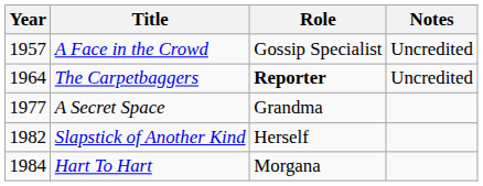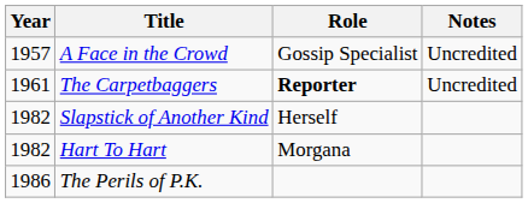 <table class="wikitable">
 <tr>
 <th>Year</th>
 <th>Title</th>
 <th>Role</th>
 <th>Notes</th>
 </tr>
 <tr>
 <td>1957</td>
 <td><em><a href='#'>A Face in the Crowd</a></em></td>
 <td>Gossip Specialist</td>
 <td>Uncredited</td>
 </tr>
 <tr>
-<td>1964</td>
+<td>1961</td>
 <td><em><a href='#'>The Carpetbaggers</a></em></td>
 <td><strong>Reporter</strong></td>
 <td>Uncredited</td>
-</tr>
-<tr>
-<td>1977</td>
-<td><em>A Secret Space</em></td>
-<td>Grandma</td>
-<td></td>
 </tr>
 <tr>
 <td>1982</td>
 <td><em><a href='#'>Slapstick of Another Kind</a></em></td>
 <td>Herself</td>
 <td></td>
 </tr>
 <tr>
-<td>1984</td>
+<td>1982</td>
 <td><em><a href='#'>Hart To Hart</a></em></td>
 <td>Morgana</td>
 <td></td>
 </tr>
+<tr>
+<td>1986</td>
+<td><em>The Perils of P.K.</em></td>
+<td></td>
+<td></td>
+</tr>
 </table>
